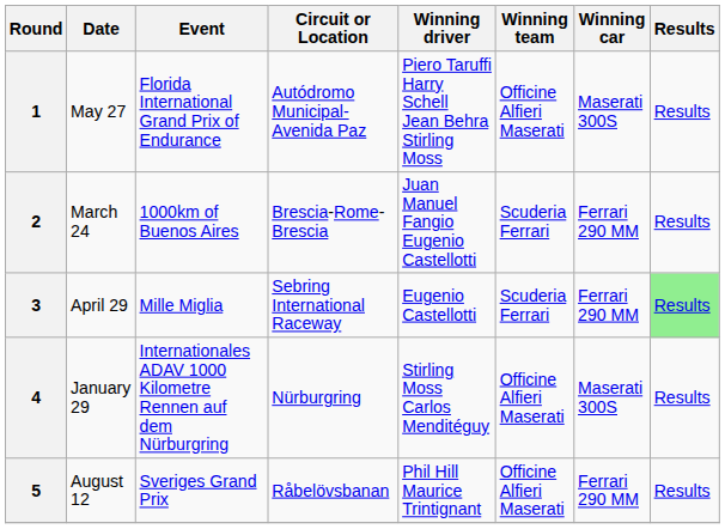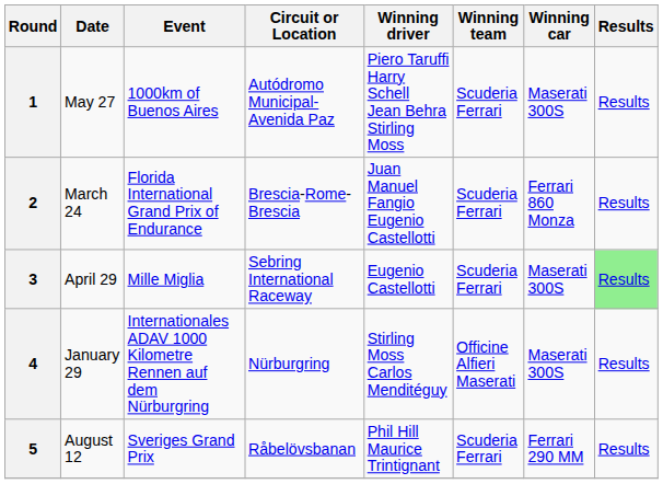 <table class="wikitable" style="font-size: 90%;">
 <tr>
 <th>Round</th>
 <th>Date</th>
 <th>Event</th>
 <th>Circuit or Location</th>
 <th>Winning driver</th>
 <th>Winning team</th>
 <th>Winning car</th>
 <th>Results</th>
 </tr>
 <tr>
 <th>1</th>
 <td>May 27</td>
-<td> <a href='#'>Florida International Grand Prix of Endurance</a></td>
+<td> <a href='#'>1000km of Buenos Aires</a></td>
 <td><a href='#'>Autódromo Municipal-Avenida Paz</a></td>
 <td> <a href='#'>Piero Taruffi</a><br> <a href='#'>Harry Schell</a><br> <a href='#'>Jean Behra</a><br> <a href='#'>Stirling Moss</a></td>
-<td> <a href='#'>Officine Alfieri Maserati</a></td>
+<td> <a href='#'>Scuderia Ferrari</a></td>
 <td> <a href='#'>Maserati 300S</a></td>
 <td><a href='#'>Results</a></td>
 </tr>
 <tr>
 <th>2</th>
 <td>March 24</td>
-<td> <a href='#'>1000km of Buenos Aires</a></td>
+<td> <a href='#'>Florida International Grand Prix of Endurance</a></td>
 <td><a href='#'>Brescia</a>-<a href='#'>Rome</a>-<a href='#'>Brescia</a></td>
 <td> <a href='#'>Juan Manuel Fangio</a><br> <a href='#'>Eugenio Castellotti</a></td>
 <td> <a href='#'>Scuderia Ferrari</a></td>
-<td> <a href='#'>Ferrari 290 MM</a></td>
+<td> <a href='#'>Ferrari 860 Monza</a></td>
 <td><a href='#'>Results</a></td>
 </tr>
 <tr>
 <th>3</th>
 <td>April 29</td>
 <td> <a href='#'>Mille Miglia</a></td>
 <td><a href='#'>Sebring International Raceway</a></td>
 <td> <a href='#'>Eugenio Castellotti</a></td>
 <td> <a href='#'>Scuderia Ferrari</a></td>
-<td> <a href='#'>Ferrari 290 MM</a></td>
+<td> <a href='#'>Maserati 300S</a></td>
 <td style="background: lightgreen;"><a href='#'>Results</a></td>
 </tr>
 <tr>
 <th>4</th>
 <td>January 29</td>
 <td> <a href='#'>Internationales ADAV 1000 Kilometre Rennen auf dem Nürburgring</a></td>
 <td><a href='#'>Nürburgring</a></td>
 <td> <a href='#'>Stirling Moss</a><br> <a href='#'>Carlos Menditéguy</a></td>
 <td> <a href='#'>Officine Alfieri Maserati</a></td>
 <td> <a href='#'>Maserati 300S</a></td>
 <td><a href='#'>Results</a></td>
 </tr>
 <tr>
 <th>5</th>
 <td>August 12</td>
 <td> <a href='#'>Sveriges Grand Prix</a></td>
 <td><a href='#'>Råbelövsbanan</a></td>
 <td> <a href='#'>Phil Hill</a><br> <a href='#'>Maurice Trintignant</a></td>
-<td> <a href='#'>Officine Alfieri Maserati</a></td>
+<td> <a href='#'>Scuderia Ferrari</a></td>
 <td> <a href='#'>Ferrari 290 MM</a></td>
 <td><a href='#'>Results</a></td>
 </tr>
 <tr>
 </tr>
 </table>
